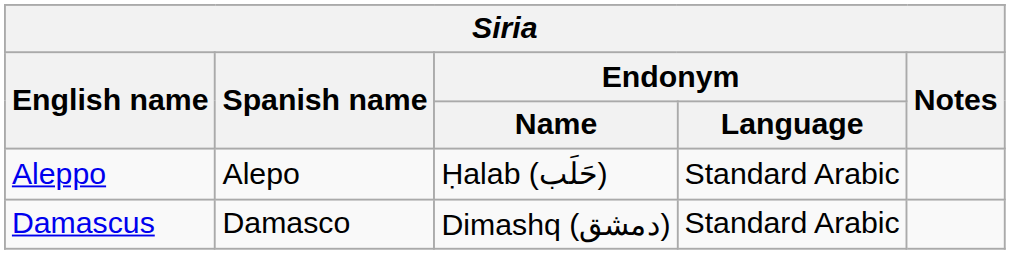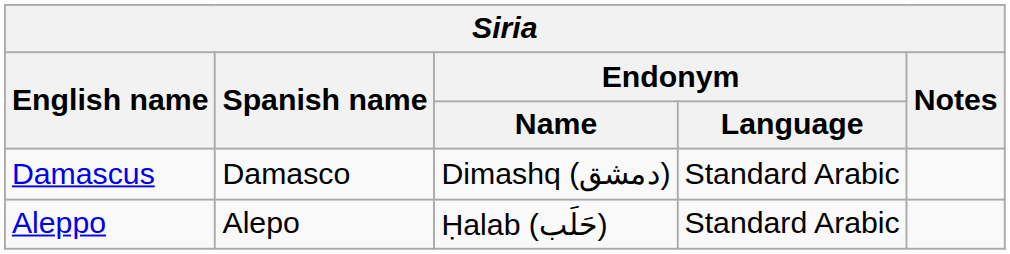 <table class="wikitable sortable">
 <tr>
 <th colspan="5"> <em>Siria</em></th>
 </tr>
 <tr>
 <th rowspan="2">English name</th>
 <th rowspan="2">Spanish name</th>
 <th colspan="2">Endonym</th>
 <th rowspan="2">Notes</th>
 </tr>
 <tr>
 <th>Name</th>
 <th>Language</th>
 </tr>
 <tr>
+<td><a href='#'>Damascus</a></td>
+<td>Damasco</td>
+<td>Dimashq (دمشق)</td>
+<td>Standard Arabic</td>
+<td></td>
+</tr>
+<tr>
 <td><a href='#'>Aleppo</a></td>
 <td>Alepo</td>
 <td>Ḥalab (ﺣَﻠَﺐ)</td>
 <td>Standard Arabic</td>
 <td></td>
 </tr>
-<tr>
-<td><a href='#'>Damascus</a></td>
-<td>Damasco</td>
-<td>Dimashq (دمشق)</td>
-<td>Standard Arabic</td>
-<td></td>
-</tr>
 </table>
